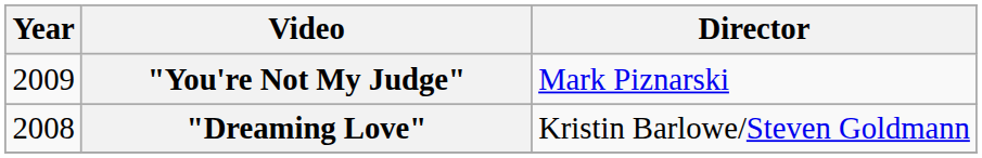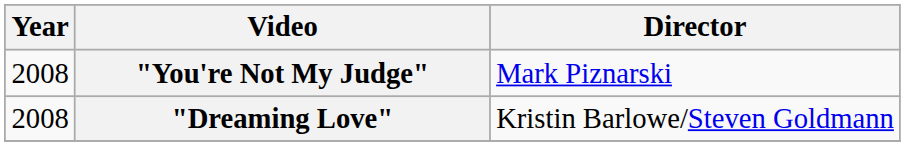 <table class="wikitable plainrowheaders">
 <tr>
 <th>Year</th>
 <th style="width:14em;">Video</th>
 <th>Director</th>
 </tr>
 <tr>
-<td>2009</td>
+<td>2008</td>
 <th scope="row">"You're Not My Judge"</th>
 <td><a href='#'>Mark Piznarski</a></td>
 </tr>
 <tr>
 <td>2008</td>
 <th scope="row">"Dreaming Love"</th>
 <td>Kristin Barlowe/<a href='#'>Steven Goldmann</a></td>
 </tr>
 <tr>
 </tr>
 </table>
